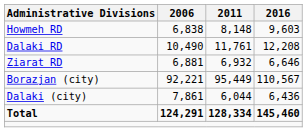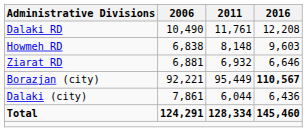 <table class="wikitable">
 <tr>
 <th>Administrative Divisions</th>
 <th>2006</th>
 <th>2011</th>
 <th>2016</th>
 </tr>
 <tr>
+<td><a href='#'>Dalaki RD</a></td>
+<td style="text-align: right;">10,490</td>
+<td style="text-align: right;">11,761</td>
+<td style="text-align: right;">12,208</td>
+</tr>
+<tr>
 <td><a href='#'>Howmeh RD</a></td>
 <td style="text-align: right;">6,838</td>
 <td style="text-align: right;">8,148</td>
 <td style="text-align: right;">9,603</td>
-</tr>
-<tr>
-<td><a href='#'>Dalaki RD</a></td>
-<td style="text-align: right;">10,490</td>
-<td style="text-align: right;">11,761</td>
-<td style="text-align: right;">12,208</td>
 </tr>
 <tr>
 <td><a href='#'>Ziarat RD</a></td>
 <td style="text-align: right;">6,881</td>
 <td style="text-align: right;">6,932</td>
 <td style="text-align: right;">6,646</td>
 </tr>
 <tr>
 <td><a href='#'>Borazjan</a> (city)</td>
 <td style="text-align: right;">92,221</td>
 <td style="text-align: right;">95,449</td>
-<td style="text-align: right;">110,567</td>
+<td style="text-align: right;"><strong>110,567</strong></td>
 </tr>
 <tr>
 <td><a href='#'>Dalaki</a> (city)</td>
 <td style="text-align: right;">7,861</td>
 <td style="text-align: right;">6,044</td>
 <td style="text-align: right;">6,436</td>
 </tr>
 <tr>
 <td><strong>Total</strong></td>
 <td style="text-align: right;"><strong>124,291</strong></td>
 <td style="text-align: right;"><strong>128,334</strong></td>
 <td style="text-align: right;"><strong>145,460</strong></td>
 </tr>
 <tr>
 <td colspan=4></td>
 </tr>
 </table>
